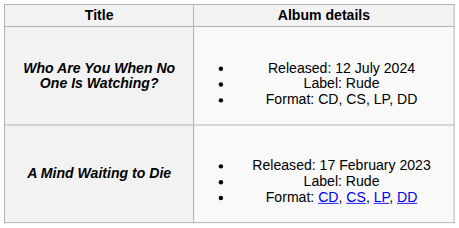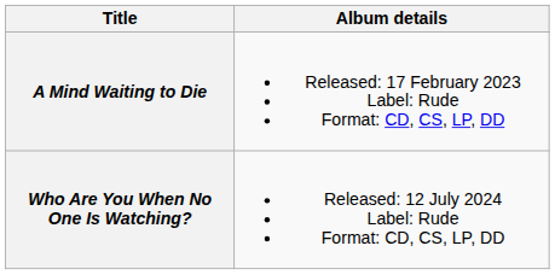 <table class="wikitable plainrowheaders" style="text-align:center;" border="1">
 <tr>
 <th scope="col" style="width:13em;">Title</th>
 <th scope="col" style="width:18em;">Album details</th>
 </tr>
 <tr>
+<th scope="row"><em>A Mind Waiting to Die</em></th>
+<td><br><ul><li>Released: 17 February 2023</li><li>Label: Rude</li><li>Format: <a href='#'>CD</a>, <a href='#'>CS</a>, <a href='#'>LP</a>, <a href='#'>DD</a></li></ul></td>
+</tr>
+<tr>
 <th scope="row"><em>Who Are You When No One Is Watching?</em></th>
 <td><br><ul><li>Released: 12 July 2024</li><li>Label: Rude</li><li>Format: CD, CS, LP, DD</li></ul></td>
 </tr>
-<tr>
-<th scope="row"><em>A Mind Waiting to Die</em></th>
-<td><br><ul><li>Released: 17 February 2023</li><li>Label: Rude</li><li>Format: <a href='#'>CD</a>, <a href='#'>CS</a>, <a href='#'>LP</a>, <a href='#'>DD</a></li></ul></td>
-</tr>
 </table>
